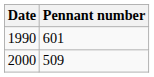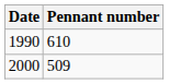 <table class="wikitable">
 <tr>
 <th>Date</th>
 <th>Pennant number</th>
 </tr>
 <tr>
 <td>1990</td>
-<td>601</td>
+<td>610</td>
 </tr>
 <tr>
 <td>2000</td>
 <td>509</td>
 </tr>
 </table>
